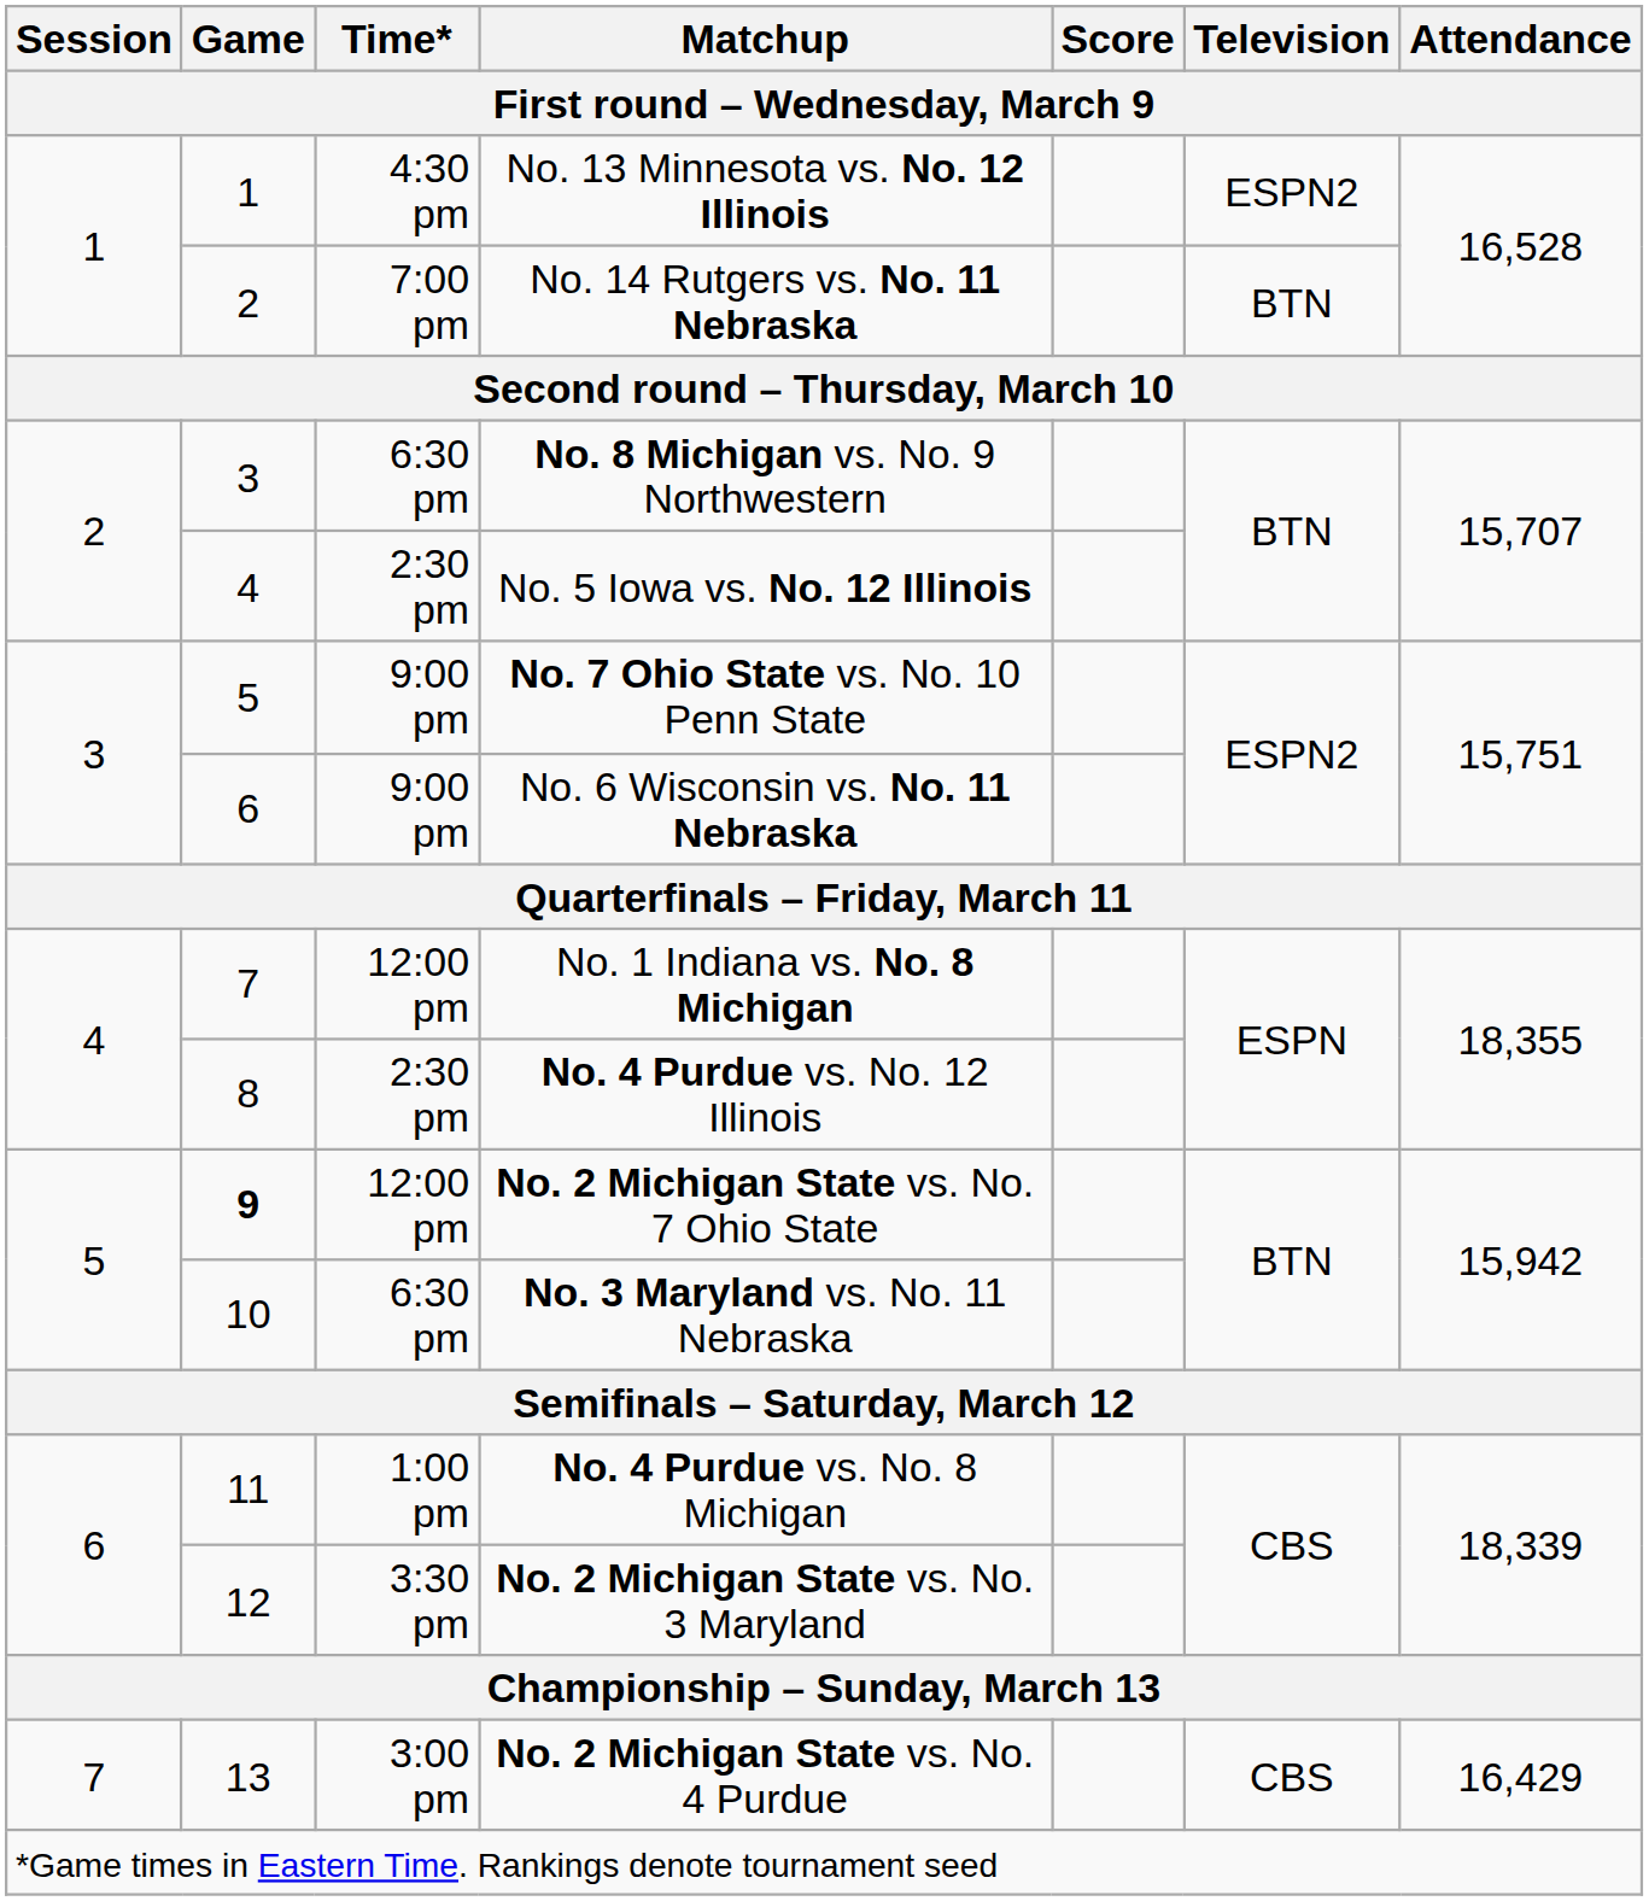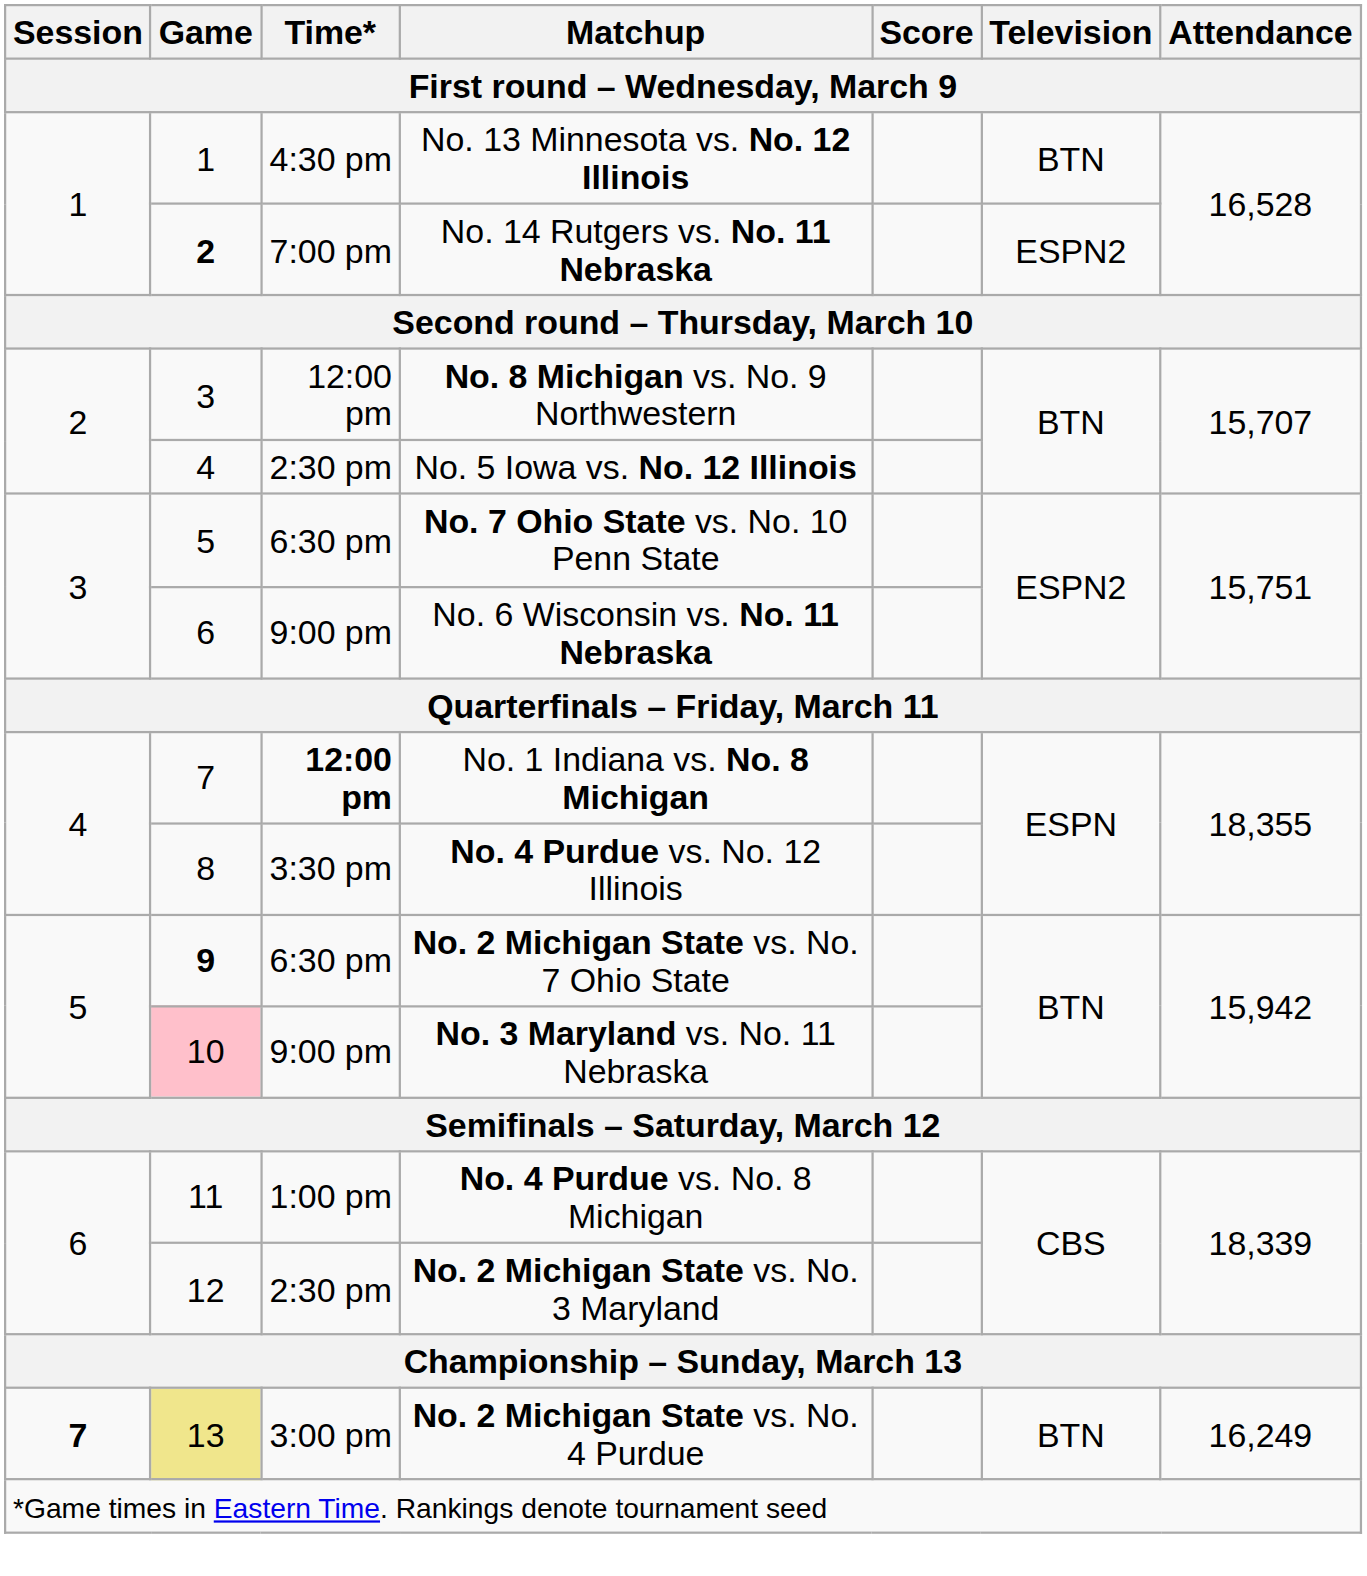 <table class="wikitable" style="font-size: 95%">
 <tr>
 <th>Session</th>
 <th>Game</th>
 <th>Time*</th>
 <th>Matchup</th>
 <th>Score</th>
 <th>Television</th>
 <th>Attendance</th>
 </tr>
 <tr>
 <th colspan=7>First round – Wednesday, March 9</th>
 </tr>
 <tr>
 <td rowspan=2 align=center>1</td>
 <td align=center>1</td>
 <td align=right>4:30 pm</td>
 <td align=center>No. 13 Minnesota vs. <strong>No. 12 Illinois</strong></td>
 <td></td>
-<td align=center>ESPN2</td>
+<td align=center>BTN</td>
 <td rowspan=2 align=center>16,528</td>
 </tr>
 <tr>
-<td align=center>2</td>
+<td align=center><strong>2</strong></td>
 <td align=right>7:00 pm</td>
 <td align=center>No. 14 Rutgers vs. <strong>No. 11 Nebraska</strong></td>
 <td></td>
-<td align=center>BTN</td>
+<td align=center>ESPN2</td>
 </tr>
 <tr>
 <th colspan=7>Second round – Thursday, March 10</th>
 </tr>
 <tr>
 <td rowspan=2 align=center>2</td>
 <td align=center>3</td>
-<td align=right>6:30 pm</td>
+<td align=right>12:00 pm</td>
 <td align=center><strong>No. 8 Michigan</strong> vs. No. 9 Northwestern</td>
 <td></td>
 <td rowspan=2 align=center>BTN</td>
 <td rowspan=2 align=center>15,707</td>
 </tr>
 <tr>
 <td align=center>4</td>
 <td align=right>2:30 pm</td>
 <td align=center>No. 5 Iowa vs. <strong>No. 12 Illinois</strong></td>
 <td></td>
 </tr>
 <tr>
 <td rowspan=2 align=center>3</td>
 <td align=center>5</td>
-<td align=right>9:00 pm</td>
+<td align=right>6:30 pm</td>
 <td align=center><strong>No. 7 Ohio State</strong> vs. No. 10 Penn State</td>
 <td></td>
 <td rowspan=2 align=center>ESPN2</td>
 <td rowspan=2 align=center>15,751</td>
 </tr>
 <tr>
 <td align=center>6</td>
 <td align=right>9:00 pm</td>
 <td align=center>No. 6 Wisconsin vs. <strong>No. 11 Nebraska</strong></td>
 <td></td>
 </tr>
 <tr>
 <th colspan=7>Quarterfinals – Friday, March 11</th>
 </tr>
 <tr>
 <td rowspan=2 align=center>4</td>
 <td align=center>7</td>
-<td align=right>12:00 pm</td>
+<td align=right><strong>12:00 pm</strong></td>
 <td align=center>No. 1 Indiana vs. <strong>No. 8 Michigan</strong></td>
 <td></td>
 <td rowspan=2 align=center>ESPN</td>
 <td rowspan=2 align=center>18,355</td>
 </tr>
 <tr>
 <td align=center>8</td>
-<td align=right>2:30 pm</td>
+<td align=right>3:30 pm</td>
 <td align=center><strong>No. 4 Purdue</strong> vs. No. 12 Illinois</td>
 <td></td>
 </tr>
 <tr>
 <td rowspan=2 align=center>5</td>
 <td align=center><strong>9</strong></td>
-<td align=right>12:00 pm</td>
+<td align=right>6:30 pm</td>
 <td align=center><strong>No. 2 Michigan State</strong> vs. No. 7 Ohio State</td>
 <td></td>
 <td rowspan=2 align=center>BTN</td>
 <td rowspan=2 align=center>15,942</td>
 </tr>
 <tr>
-<td align=center>10</td>
-<td align=right>6:30 pm</td>
+<td align=center style="background: pink;">10</td>
+<td align=right>9:00 pm</td>
 <td align=center><strong>No. 3 Maryland</strong> vs. No. 11 Nebraska</td>
 <td></td>
 </tr>
 <tr>
 <th colspan=7>Semifinals – Saturday, March 12</th>
 </tr>
 <tr>
 <td rowspan=2 align=center>6</td>
 <td align=center>11</td>
 <td align=right>1:00 pm</td>
 <td align=center><strong>No. 4 Purdue</strong> vs. No. 8 Michigan</td>
 <td></td>
 <td rowspan=2 align=center>CBS</td>
 <td rowspan=2 align=center>18,339</td>
 </tr>
 <tr>
 <td align=center>12</td>
-<td align=right>3:30 pm</td>
+<td align=right>2:30 pm</td>
 <td align=center><strong>No. 2 Michigan State</strong> vs. No. 3 Maryland</td>
 <td></td>
 </tr>
 <tr>
 <th colspan=7>Championship – Sunday, March 13</th>
 </tr>
 <tr>
-<td align=center>7</td>
-<td align=center>13</td>
+<td align=center><strong>7</strong></td>
+<td align=center style="background: khaki;">13</td>
 <td align=right>3:00 pm</td>
 <td align=center><strong>No. 2 Michigan State</strong> vs. No. 4 Purdue</td>
 <td></td>
-<td align=center>CBS</td>
-<td align=center>16,429</td>
+<td align=center>BTN</td>
+<td align=center>16,249</td>
 </tr>
 <tr>
 <td colspan=7><small>*Game times in <a href='#'>Eastern Time</a>. Rankings denote tournament seed</small></td>
 </tr>
 </table>
